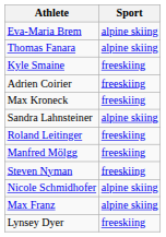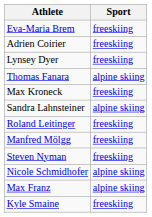 <table class="wikitable sortable">
 <tr class="hintergrundfarbe5">
 <th>Athlete</th>
 <th>Sport</th>
 </tr>
 <tr>
 <td><a href='#'>Eva-Maria Brem</a></td>
-<td><a href='#'>alpine skiing</a></td>
-</tr>
-<tr>
-<td><a href='#'>Thomas Fanara</a></td>
-<td><a href='#'>alpine skiing</a></td>
-</tr>
-<tr>
-<td><a href='#'>Kyle Smaine</a></td>
 <td><a href='#'>freeskiing</a></td>
 </tr>
 <tr>
 <td>Adrien Coirier</td>
 <td><a href='#'>freeskiing</a></td>
+</tr>
+<tr>
+<td>Lynsey Dyer</td>
+<td><a href='#'>freeskiing</a></td>
+</tr>
+<tr>
+<td><a href='#'>Thomas Fanara</a></td>
+<td><a href='#'>alpine skiing</a></td>
 </tr>
 <tr>
 <td>Max Kroneck</td>
 <td><a href='#'>freeskiing</a></td>
 </tr>
 <tr>
 <td>Sandra Lahnsteiner</td>
 <td><a href='#'>alpine skiing</a></td>
 </tr>
 <tr>
 <td><a href='#'>Roland Leitinger</a></td>
 <td><a href='#'>freeskiing</a></td>
 </tr>
 <tr>
 <td><a href='#'>Manfred Mölgg</a></td>
 <td><a href='#'>freeskiing</a></td>
 </tr>
 <tr>
 <td><a href='#'>Steven Nyman</a></td>
 <td><a href='#'>freeskiing</a></td>
 </tr>
 <tr>
 <td><a href='#'>Nicole Schmidhofer</a></td>
 <td><a href='#'>alpine skiing</a></td>
 </tr>
 <tr>
 <td><a href='#'>Max Franz</a></td>
 <td><a href='#'>alpine skiing</a></td>
 </tr>
 <tr>
-<td>Lynsey Dyer</td>
+<td><a href='#'>Kyle Smaine</a></td>
 <td><a href='#'>freeskiing</a></td>
 </tr>
 </table>
